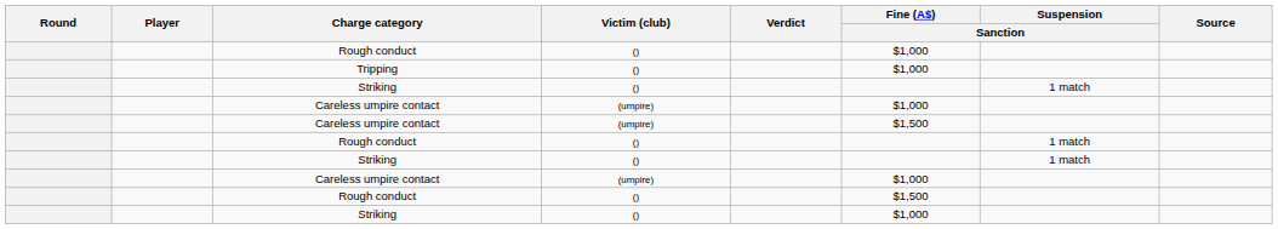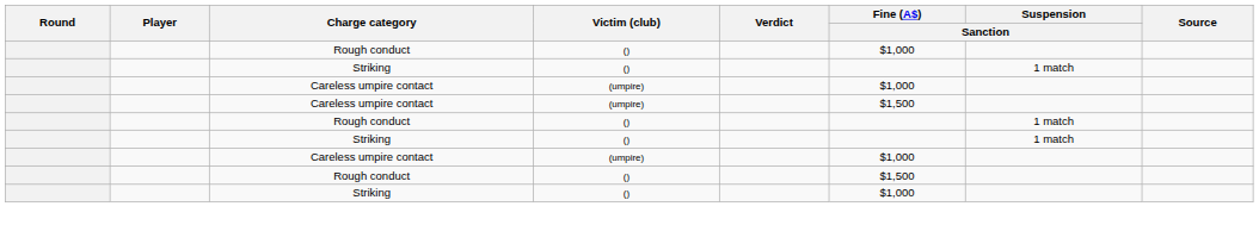 <table class="wikitable plainrowheaders sortable" style="font-size:90%; width:100%; text-align:center;">
 <tr>
 <th scope="col" rowspan="2">Round</th>
 <th scope="col" rowspan="2">Player</th>
 <th scope="col" rowspan="2">Charge category</th>
 <th scope="col" rowspan="2">Victim (club)</th>
 <th scope="col" rowspan="2">Verdict</th>
 <th scope="col">Fine (<a href='#'>A$</a>)</th>
 <th scope="col">Suspension</th>
 <th scope="col"  rowspan="2" class="unsortable">Source</th>
 </tr>
 <tr>
 <th scope="col" colspan="2">Sanction</th>
 </tr>
 <tr>
 <th scope="row"></th>
 <td></td>
 <td>Rough conduct</td>
-<td> <small>()</small></td>
-<td></td>
-<td>$1,000</td>
-<td></td>
-<td></td>
-</tr>
-<tr>
-<th scope="row"></th>
-<td></td>
-<td>Tripping</td>
 <td> <small>()</small></td>
 <td></td>
 <td>$1,000</td>
 <td></td>
 <td></td>
 </tr>
 <tr>
 <th scope="row"></th>
 <td></td>
 <td>Striking</td>
 <td> <small>()</small></td>
 <td></td>
 <td></td>
 <td>1 match</td>
 <td></td>
 </tr>
 <tr>
 <th scope="row"></th>
 <td></td>
 <td>Careless umpire contact</td>
 <td> <small>(umpire)</small></td>
 <td></td>
 <td>$1,000</td>
 <td></td>
 <td></td>
 </tr>
 <tr>
 <th scope="row"></th>
 <td></td>
 <td>Careless umpire contact</td>
 <td> <small>(umpire)</small></td>
 <td></td>
 <td>$1,500</td>
 <td></td>
 <td></td>
 </tr>
 <tr>
 <th scope="row"></th>
 <td></td>
 <td>Rough conduct</td>
 <td> <small>()</small></td>
 <td></td>
 <td></td>
 <td>1 match</td>
 <td></td>
 </tr>
 <tr>
 <th scope="row"></th>
 <td></td>
 <td>Striking</td>
 <td> <small>()</small></td>
 <td></td>
 <td></td>
 <td>1 match</td>
 <td></td>
 </tr>
 <tr>
 <th scope="row"></th>
 <td></td>
 <td>Careless umpire contact</td>
 <td> <small>(umpire)</small></td>
 <td></td>
 <td>$1,000</td>
 <td></td>
 <td></td>
 </tr>
 <tr>
 <th scope="row"></th>
 <td></td>
 <td>Rough conduct</td>
 <td> <small>()</small></td>
 <td></td>
 <td>$1,500</td>
 <td></td>
 <td></td>
 </tr>
 <tr>
 <th scope="row"></th>
 <td></td>
 <td>Striking</td>
 <td> <small>()</small></td>
 <td></td>
 <td>$1,000</td>
 <td></td>
 <td></td>
 </tr>
 </table>
